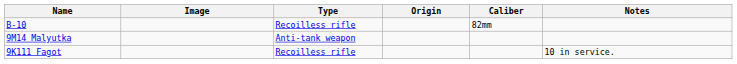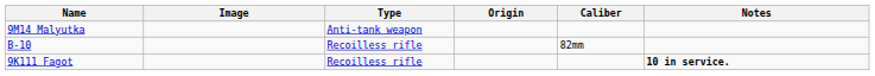 <table class="wikitable" style="width:90%;">
 <tr>
 <th width=16%>Name</th>
 <th width=21%>Image</th>
 <th width=15%>Type</th>
 <th width=12%>Origin</th>
 <th width=10%>Caliber</th>
 <th width=26%>Notes</th>
 </tr>
 <tr>
+<td><a href='#'>9M14 Malyutka</a></td>
+<td></td>
+<td><a href='#'>Anti-tank weapon</a></td>
+<td></td>
+<td></td>
+<td></td>
+</tr>
+<tr>
 <td><a href='#'>B-10</a></td>
 <td></td>
 <td><a href='#'>Recoilless rifle</a></td>
 <td></td>
 <td>82mm</td>
 <td></td>
 </tr>
 <tr>
-<td><a href='#'>9M14 Malyutka</a></td>
-<td></td>
-<td><a href='#'>Anti-tank weapon</a></td>
-<td></td>
-<td></td>
-<td></td>
-</tr>
-<tr>
 <td><a href='#'>9K111 Fagot</a></td>
 <td></td>
 <td><a href='#'>Recoilless rifle</a></td>
 <td></td>
 <td></td>
-<td>10 in service.</td>
+<td><strong>10 in service.</strong></td>
 </tr>
 </table>
